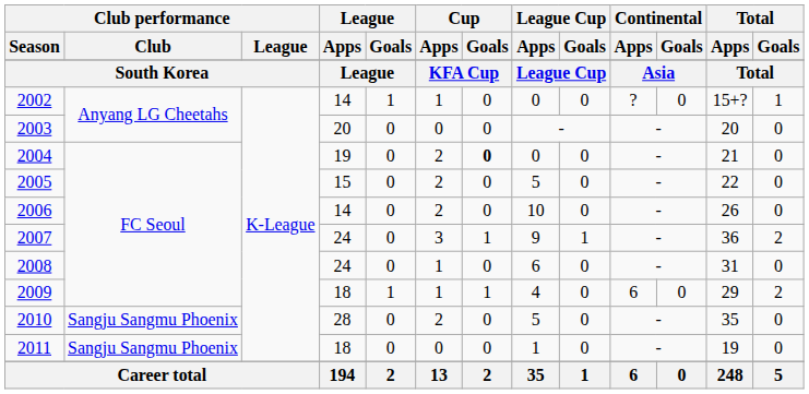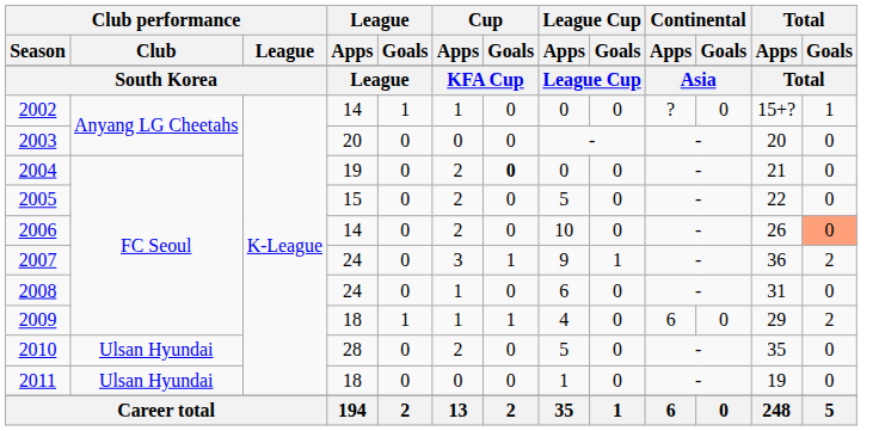 <table class="wikitable" style="text-align:center">
 <tr>
 <th colspan=3>Club performance</th>
 <th colspan=2>League</th>
 <th colspan=2>Cup</th>
 <th colspan=2>League Cup</th>
 <th colspan=2>Continental</th>
 <th colspan=2>Total</th>
 </tr>
 <tr>
 <th>Season</th>
 <th>Club</th>
 <th>League</th>
 <th>Apps</th>
 <th>Goals</th>
 <th>Apps</th>
 <th>Goals</th>
 <th>Apps</th>
 <th>Goals</th>
 <th>Apps</th>
 <th>Goals</th>
 <th>Apps</th>
 <th>Goals</th>
 </tr>
 <tr>
 </tr>
 <tr>
 <th colspan=3>South Korea</th>
 <th colspan=2>League</th>
 <th colspan=2><a href='#'>KFA Cup</a></th>
 <th colspan=2><a href='#'>League Cup</a></th>
 <th colspan=2><a href='#'>Asia</a></th>
 <th colspan=2>Total</th>
 </tr>
 <tr>
 <td><a href='#'>2002</a></td>
 <td rowspan="2"><a href='#'>Anyang LG Cheetahs</a></td>
 <td rowspan="10"><a href='#'>K-League</a></td>
 <td>14</td>
 <td>1</td>
 <td>1</td>
 <td>0</td>
 <td>0</td>
 <td>0</td>
 <td>?</td>
 <td>0</td>
 <td>15+?</td>
 <td>1</td>
 </tr>
 <tr>
 <td><a href='#'>2003</a></td>
 <td>20</td>
 <td>0</td>
 <td>0</td>
 <td>0</td>
 <td colspan="2">-</td>
 <td colspan="2">-</td>
 <td>20</td>
 <td>0</td>
 </tr>
 <tr>
 <td><a href='#'>2004</a></td>
 <td rowspan="6"><a href='#'>FC Seoul</a></td>
 <td>19</td>
 <td>0</td>
 <td>2</td>
 <td><strong>0</strong></td>
 <td>0</td>
 <td>0</td>
 <td colspan="2">-</td>
 <td>21</td>
 <td>0</td>
 </tr>
 <tr>
 <td><a href='#'>2005</a></td>
 <td>15</td>
 <td>0</td>
 <td>2</td>
 <td>0</td>
 <td>5</td>
 <td>0</td>
 <td colspan="2">-</td>
 <td>22</td>
 <td>0</td>
 </tr>
 <tr>
 <td><a href='#'>2006</a></td>
 <td>14</td>
 <td>0</td>
 <td>2</td>
 <td>0</td>
 <td>10</td>
 <td>0</td>
 <td colspan="2">-</td>
 <td>26</td>
-<td>0</td>
+<td style="background: lightsalmon;">0</td>
 </tr>
 <tr>
 <td><a href='#'>2007</a></td>
 <td>24</td>
 <td>0</td>
 <td>3</td>
 <td>1</td>
 <td>9</td>
 <td>1</td>
 <td colspan="2">-</td>
 <td>36</td>
 <td>2</td>
 </tr>
 <tr>
 <td><a href='#'>2008</a></td>
 <td>24</td>
 <td>0</td>
 <td>1</td>
 <td>0</td>
 <td>6</td>
 <td>0</td>
 <td colspan="2">-</td>
 <td>31</td>
 <td>0</td>
 </tr>
 <tr>
 <td><a href='#'>2009</a></td>
 <td>18</td>
 <td>1</td>
 <td>1</td>
 <td>1</td>
 <td>4</td>
 <td>0</td>
 <td>6</td>
 <td>0</td>
 <td>29</td>
 <td>2</td>
 </tr>
 <tr>
 <td><a href='#'>2010</a></td>
-<td><a href='#'>Sangju Sangmu Phoenix</a></td>
+<td><a href='#'>Ulsan Hyundai</a></td>
 <td>28</td>
 <td>0</td>
 <td>2</td>
 <td>0</td>
 <td>5</td>
 <td>0</td>
 <td colspan="2">-</td>
 <td>35</td>
 <td>0</td>
 </tr>
 <tr>
 <td><a href='#'>2011</a></td>
-<td><a href='#'>Sangju Sangmu Phoenix</a></td>
+<td><a href='#'>Ulsan Hyundai</a></td>
 <td>18</td>
 <td>0</td>
 <td>0</td>
 <td>0</td>
 <td>1</td>
 <td>0</td>
 <td colspan="2">-</td>
 <td>19</td>
 <td>0</td>
 </tr>
 <tr>
 </tr>
 <tr>
 <th colspan=3>Career total</th>
 <th>194</th>
 <th>2</th>
 <th>13</th>
 <th>2</th>
 <th>35</th>
 <th>1</th>
 <th>6</th>
 <th>0</th>
 <th>248</th>
 <th>5</th>
 </tr>
 </table>
